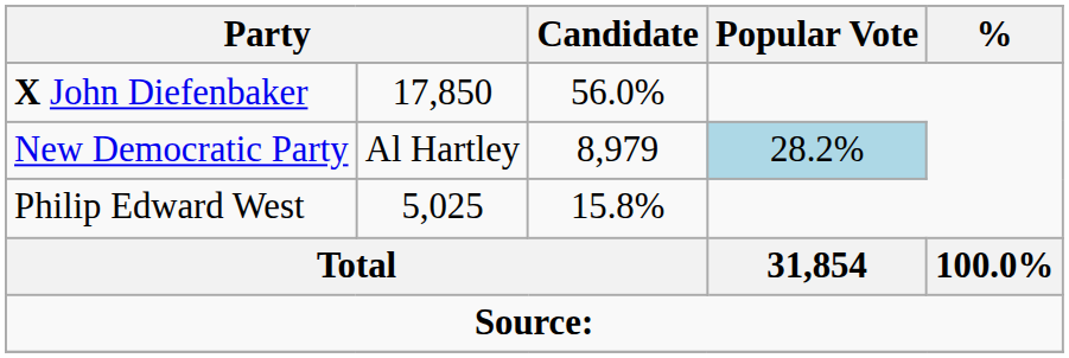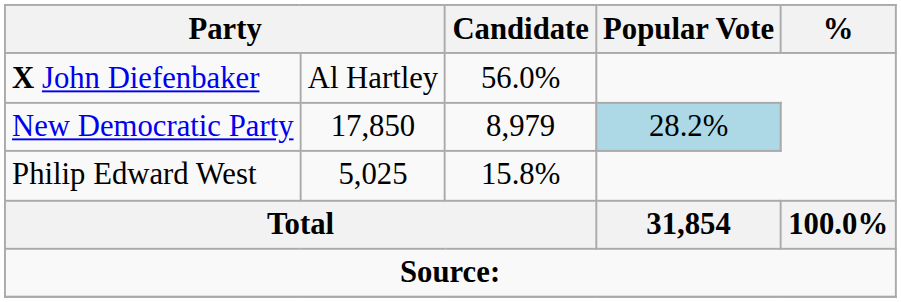 <table class="wikitable">
 <tr>
 <th colspan="2">Party</th>
 <th>Candidate</th>
 <th>Popular Vote</th>
 <th>%</th>
 </tr>
 <tr>
 <td> <strong>X</strong> <a href='#'>John Diefenbaker</a></td>
-<td align=center>17,850</td>
+<td>Al Hartley</td>
 <td align=center>56.0%</td>
 </tr>
 <tr>
 <td><a href='#'>New Democratic Party</a></td>
-<td>Al Hartley</td>
+<td align=center>17,850</td>
 <td align=center>8,979</td>
 <td align=center style="background: lightblue;">28.2%</td>
 </tr>
 <tr>
 <td>Philip Edward West</td>
 <td align=center>5,025</td>
 <td align=center>15.8%</td>
 </tr>
 <tr>
 <th colspan=3 align=center>Total</th>
 <th align=center>31,854</th>
 <th align=center>100.0%</th>
 </tr>
 <tr>
 <td align="center" colspan=5><strong>Source:</strong> </td>
 </tr>
 <tr>
 </tr>
 </table>
